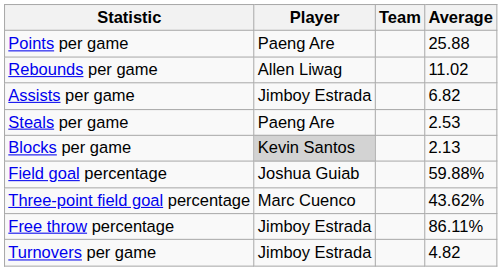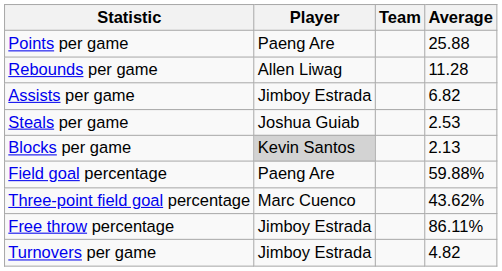 <table class="wikitable">
 <tr>
 <th>Statistic</th>
 <th>Player</th>
 <th>Team</th>
 <th>Average</th>
 </tr>
 <tr>
 <td><a href='#'>Points</a> per game</td>
 <td>Paeng Are</td>
 <td></td>
 <td>25.88</td>
 </tr>
 <tr>
 <td><a href='#'>Rebounds</a> per game</td>
 <td>Allen Liwag</td>
 <td></td>
-<td>11.02</td>
+<td>11.28</td>
 </tr>
 <tr>
 <td><a href='#'>Assists</a> per game</td>
 <td>Jimboy Estrada</td>
 <td></td>
 <td>6.82</td>
 </tr>
 <tr>
 <td><a href='#'>Steals</a> per game</td>
-<td>Paeng Are</td>
+<td>Joshua Guiab</td>
 <td></td>
 <td>2.53</td>
 </tr>
 <tr>
 <td><a href='#'>Blocks</a> per game</td>
 <td style="background: lightgrey;">Kevin Santos</td>
 <td></td>
 <td>2.13</td>
 </tr>
 <tr>
 <td><a href='#'>Field goal</a> percentage</td>
-<td>Joshua Guiab</td>
+<td>Paeng Are</td>
 <td></td>
 <td>59.88%</td>
 </tr>
 <tr>
 <td><a href='#'>Three-point field goal</a> percentage</td>
 <td>Marc Cuenco</td>
 <td></td>
 <td>43.62%</td>
 </tr>
 <tr>
 <td><a href='#'>Free throw</a> percentage</td>
 <td>Jimboy Estrada</td>
 <td></td>
 <td>86.11%</td>
 </tr>
 <tr>
 <td><a href='#'>Turnovers</a> per game</td>
 <td>Jimboy Estrada</td>
 <td></td>
 <td>4.82</td>
 </tr>
 </table>
